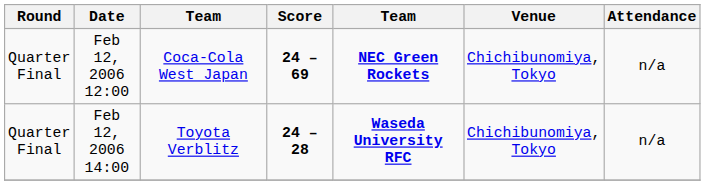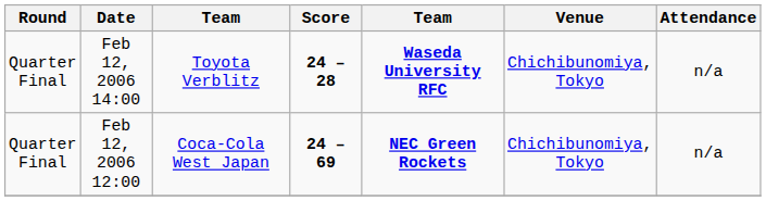 <table class="wikitable" style="text-align: center;">
 <tr>
 <th width=5%>Round</th>
 <th width=10%>Date</th>
 <th width=20%>Team</th>
 <th width=10%>Score</th>
 <th width=20%>Team</th>
 <th width=20%>Venue</th>
 <th width=10%>Attendance</th>
 </tr>
 <tr>
 <td>Quarter Final</td>
+<td>Feb 12, 2006 14:00<br></td>
+<td><a href='#'>Toyota Verblitz</a></td>
+<td><strong>24 – 28</strong><br></td>
+<td><strong><a href='#'>Waseda University RFC</a></strong></td>
+<td><a href='#'>Chichibunomiya</a>,<br><a href='#'>Tokyo</a></td>
+<td>n/a</td>
+</tr>
+<tr>
+<td>Quarter Final</td>
 <td>Feb 12, 2006 12:00<br></td>
 <td><a href='#'>Coca-Cola West Japan</a></td>
 <td><strong>24 – 69</strong><br></td>
 <td><strong><a href='#'>NEC Green Rockets</a></strong></td>
 <td><a href='#'>Chichibunomiya</a>,<br><a href='#'>Tokyo</a></td>
 <td>n/a</td>
 </tr>
 <tr>
-<td>Quarter Final</td>
-<td>Feb 12, 2006 14:00<br></td>
-<td><a href='#'>Toyota Verblitz</a></td>
-<td><strong>24 – 28</strong><br></td>
-<td><strong><a href='#'>Waseda University RFC</a></strong></td>
-<td><a href='#'>Chichibunomiya</a>,<br><a href='#'>Tokyo</a></td>
-<td>n/a</td>
-</tr>
-<tr>
 </tr>
 </table>
